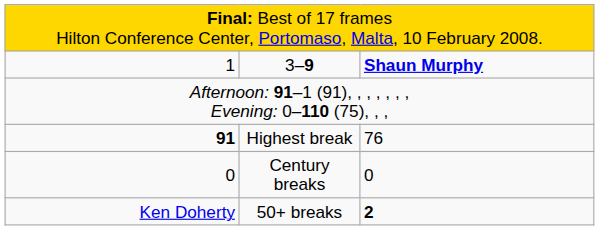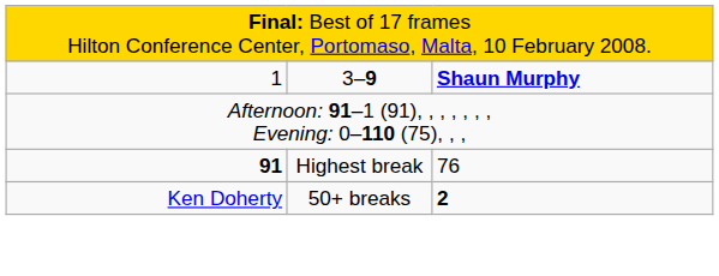 <table class="wikitable" style="font-size: 95%; margin: 1em auto 1em auto;">
 <tr>
 <td colspan="3" align="center" bgcolor="#ffd700"><strong>Final:</strong> Best of 17 frames<br>Hilton Conference Center, <a href='#'>Portomaso</a>, <a href='#'>Malta</a>, 10 February 2008.</td>
 </tr>
 <tr>
 <td align="right">1</td>
 <td width="100" align="center">3–<strong>9</strong></td>
 <td width="200"><strong><a href='#'>Shaun Murphy</a></strong><br></td>
 </tr>
 <tr>
 <td colspan="3" align="center" style="font-size: 100%"><em>Afternoon:</em> <strong>91</strong>–1 (91), , , , , , ,  <br><em>Evening:</em> 0–<strong>110</strong> (75), , , </td>
 </tr>
 <tr>
 <td align="right"><strong>91</strong></td>
 <td align="center">Highest break</td>
 <td>76</td>
 </tr>
 <tr>
-<td align="right">0</td>
-<td align="center">Century breaks</td>
-<td>0</td>
-</tr>
-<tr>
 <td width="200" align="right"><a href='#'>Ken Doherty</a><br></td>
 <td align="center">50+ breaks</td>
 <td><strong>2</strong></td>
 </tr>
 </table>
